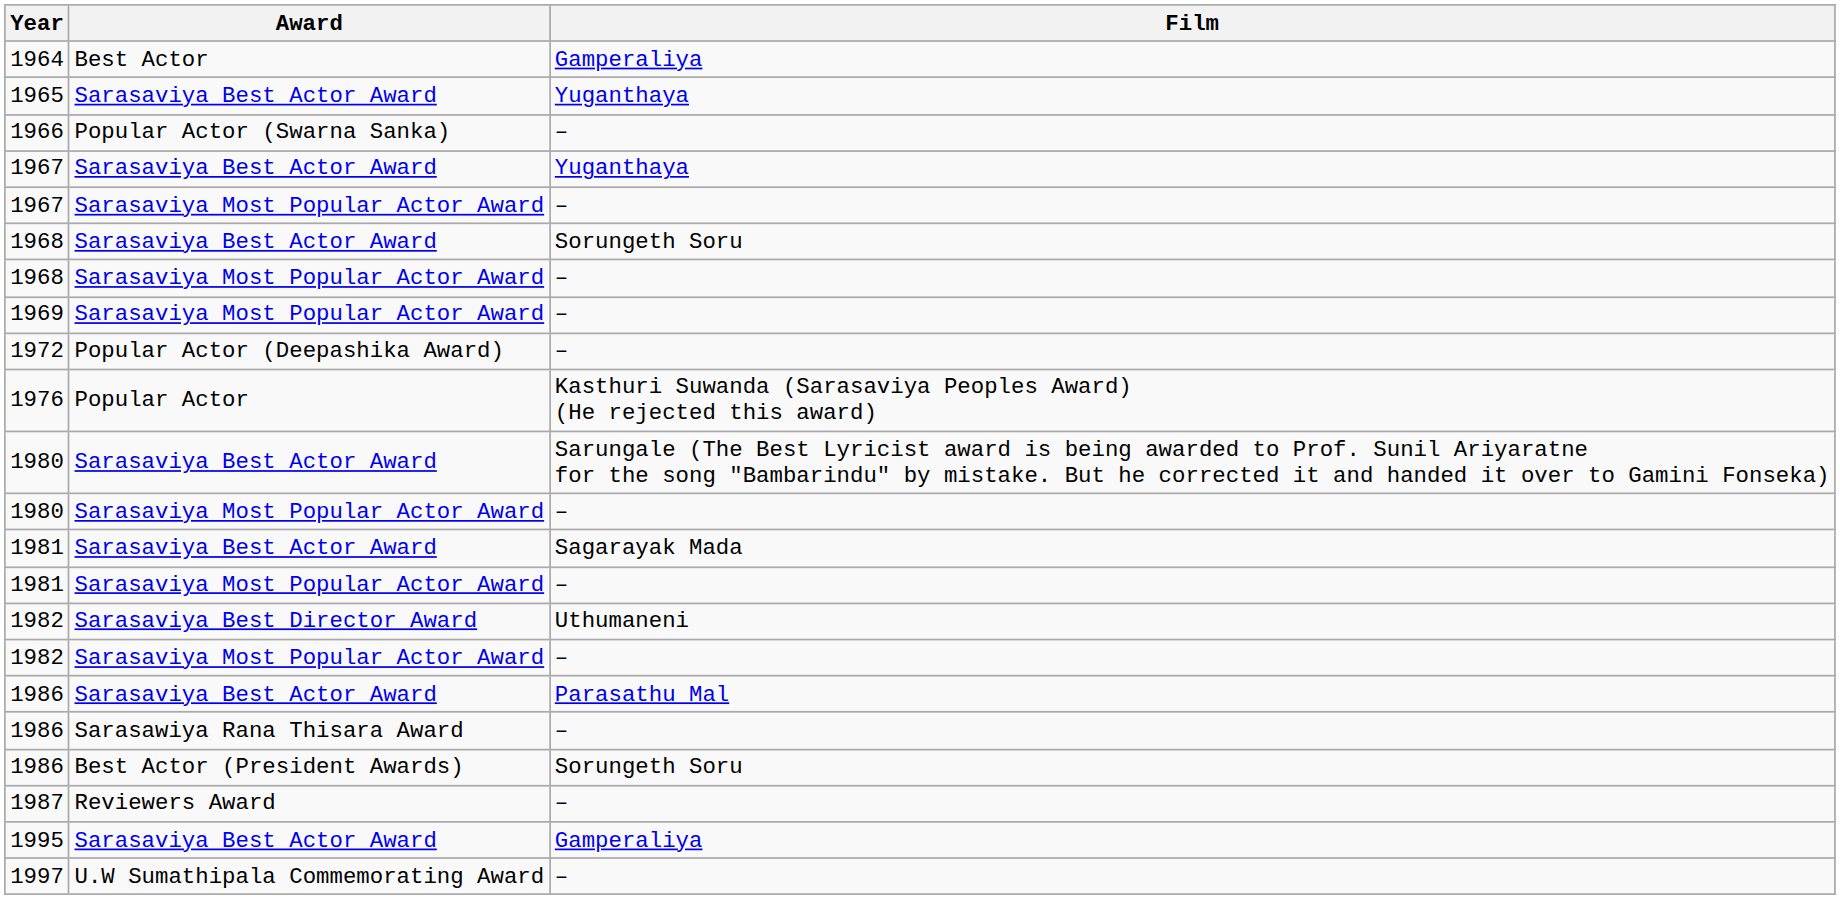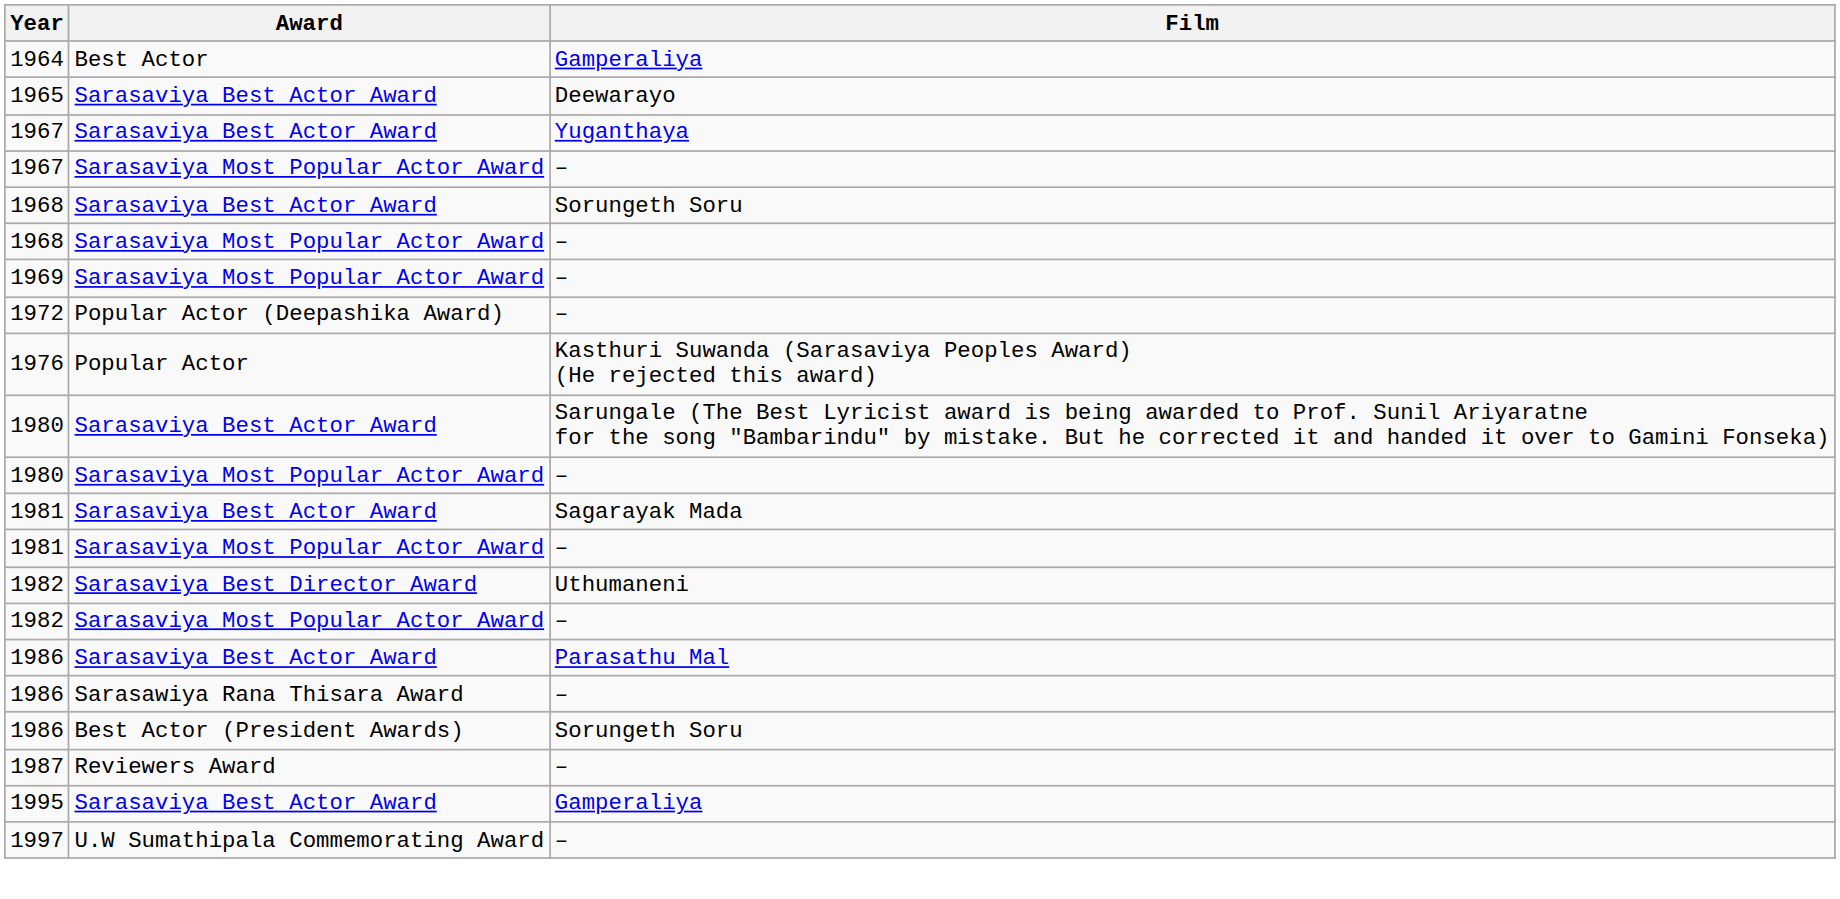 <table class="wikitable">
 <tr>
 <th>Year</th>
 <th>Award</th>
 <th>Film</th>
 </tr>
 <tr>
 <td>1964</td>
 <td>Best Actor</td>
 <td><a href='#'>Gamperaliya</a></td>
 </tr>
 <tr>
 <td>1965</td>
 <td><a href='#'>Sarasaviya Best Actor Award</a></td>
-<td><a href='#'>Yuganthaya</a></td>
-</tr>
-<tr>
-<td>1966</td>
-<td>Popular Actor (Swarna Sanka)</td>
-<td>–</td>
+<td>Deewarayo</td>
 </tr>
 <tr>
 <td>1967</td>
 <td><a href='#'>Sarasaviya Best Actor Award</a></td>
 <td><a href='#'>Yuganthaya</a></td>
 </tr>
 <tr>
 <td>1967</td>
 <td><a href='#'>Sarasaviya Most Popular Actor Award</a></td>
 <td>–</td>
 </tr>
 <tr>
 <td>1968</td>
 <td><a href='#'>Sarasaviya Best Actor Award</a></td>
 <td>Sorungeth Soru</td>
 </tr>
 <tr>
 <td>1968</td>
 <td><a href='#'>Sarasaviya Most Popular Actor Award</a></td>
 <td>–</td>
 </tr>
 <tr>
 <td>1969</td>
 <td><a href='#'>Sarasaviya Most Popular Actor Award</a></td>
 <td>–</td>
 </tr>
 <tr>
 <td>1972</td>
 <td>Popular Actor (Deepashika Award)</td>
 <td>–</td>
 </tr>
 <tr>
 <td>1976</td>
 <td>Popular Actor</td>
 <td>Kasthuri Suwanda (Sarasaviya Peoples Award)<br>(He rejected this award)</td>
 </tr>
 <tr>
 <td>1980</td>
 <td><a href='#'>Sarasaviya Best Actor Award</a></td>
 <td>Sarungale (The Best Lyricist award is being awarded to Prof. Sunil Ariyaratne <br> for the song "Bambarindu" by mistake. But he corrected it and handed it over to Gamini Fonseka)</td>
 </tr>
 <tr>
 <td>1980</td>
 <td><a href='#'>Sarasaviya Most Popular Actor Award</a></td>
 <td>–</td>
 </tr>
 <tr>
 <td>1981</td>
 <td><a href='#'>Sarasaviya Best Actor Award</a></td>
 <td>Sagarayak Mada</td>
 </tr>
 <tr>
 <td>1981</td>
 <td><a href='#'>Sarasaviya Most Popular Actor Award</a></td>
 <td>–</td>
 </tr>
 <tr>
 <td>1982</td>
 <td><a href='#'>Sarasaviya Best Director Award</a></td>
 <td>Uthumaneni</td>
 </tr>
 <tr>
 <td>1982</td>
 <td><a href='#'>Sarasaviya Most Popular Actor Award</a></td>
 <td>–</td>
 </tr>
 <tr>
 <td>1986</td>
 <td><a href='#'>Sarasaviya Best Actor Award</a></td>
 <td><a href='#'>Parasathu Mal</a></td>
 </tr>
 <tr>
 <td>1986</td>
 <td>Sarasawiya Rana Thisara Award</td>
 <td>–</td>
 </tr>
 <tr>
 <td>1986</td>
 <td>Best Actor (President Awards)</td>
 <td>Sorungeth Soru</td>
 </tr>
 <tr>
 <td>1987</td>
 <td>Reviewers Award</td>
 <td>–</td>
 </tr>
 <tr>
 <td>1995</td>
 <td><a href='#'>Sarasaviya Best Actor Award</a></td>
 <td><a href='#'>Gamperaliya</a></td>
 </tr>
 <tr>
 <td>1997</td>
 <td>U.W Sumathipala Commemorating Award</td>
 <td>–</td>
 </tr>
 </table>
